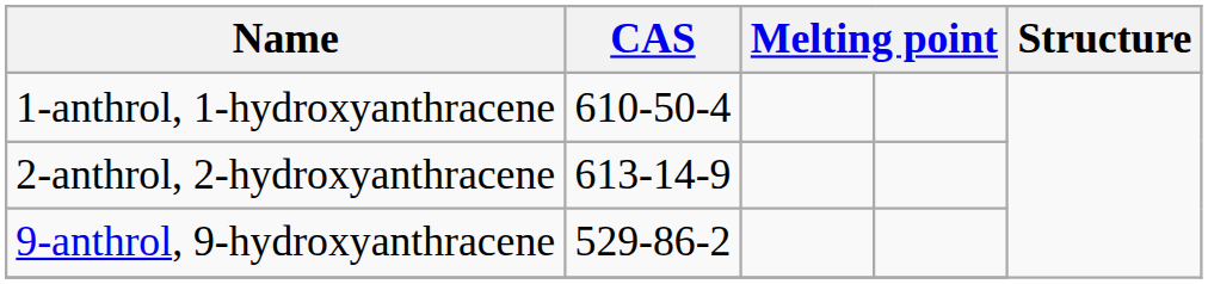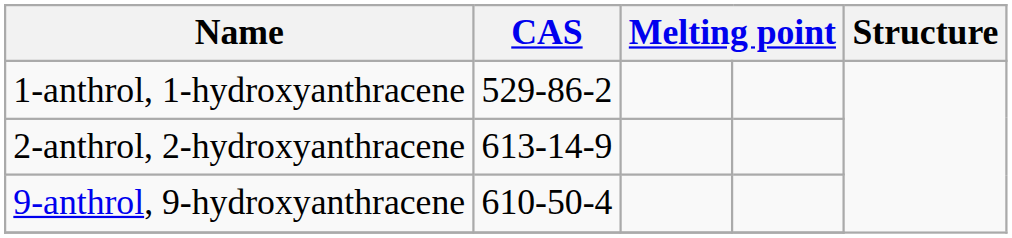 <table class="sortable wikitable">
 <tr>
 <th>Name</th>
 <th><a href='#'>CAS</a></th>
 <th colspan=2><a href='#'>Melting point</a></th>
 <th>Structure</th>
 </tr>
 <tr>
 <td>1-anthrol, 1-hydroxyanthracene</td>
-<td>610-50-4</td>
+<td>529-86-2</td>
 <td></td>
 <td></td>
 </tr>
 <tr>
 <td>2-anthrol, 2-hydroxyanthracene</td>
 <td>613-14-9</td>
 <td></td>
 <td></td>
 </tr>
 <tr>
 <td><a href='#'>9-anthrol</a>, 9-hydroxyanthracene</td>
-<td>529-86-2</td>
+<td>610-50-4</td>
 <td></td>
 <td></td>
 </tr>
 <tr>
 </tr>
 </table>
